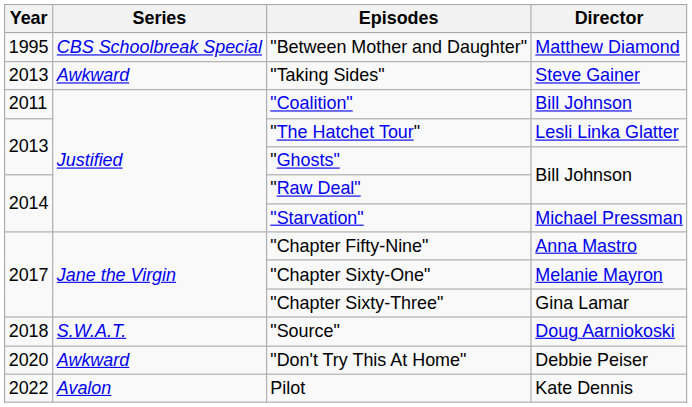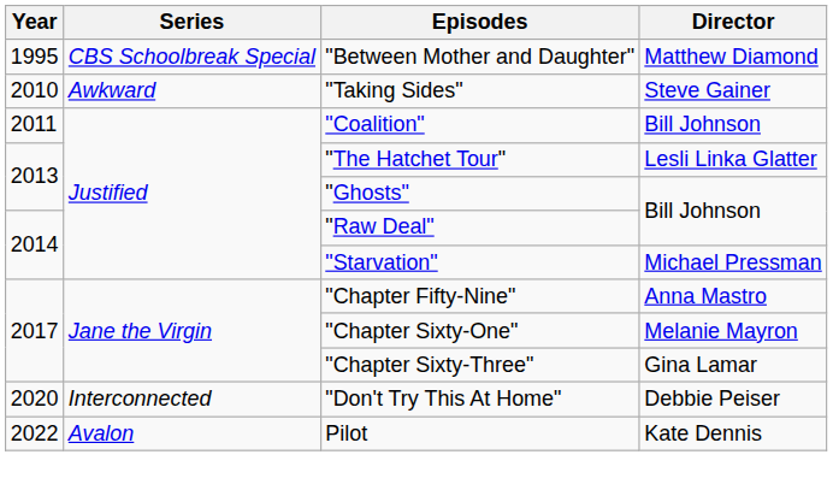 <table class="wikitable">
 <tr>
 <th>Year</th>
 <th>Series</th>
 <th>Episodes</th>
 <th>Director</th>
 </tr>
 <tr>
 <td>1995</td>
 <td><em><a href='#'>CBS Schoolbreak Special</a></em></td>
 <td>"Between Mother and Daughter"</td>
 <td><a href='#'>Matthew Diamond</a></td>
 </tr>
 <tr>
-<td>2013</td>
+<td>2010</td>
 <td><em><a href='#'>Awkward</a></em></td>
 <td>"Taking Sides"</td>
 <td><a href='#'>Steve Gainer</a></td>
 </tr>
 <tr>
 <td>2011</td>
 <td rowspan="5"><em><a href='#'>Justified</a></em></td>
 <td><a href='#'>"Coalition"</a></td>
 <td><a href='#'>Bill Johnson</a></td>
 </tr>
 <tr>
 <td rowspan="2">2013</td>
 <td>"<a href='#'>The Hatchet Tour</a>"</td>
 <td><a href='#'>Lesli Linka Glatter</a></td>
 </tr>
 <tr>
 <td>"<a href='#'>Ghosts"</a></td>
 <td rowspan="2">Bill Johnson</td>
 </tr>
 <tr>
 <td rowspan="2">2014</td>
 <td>"<a href='#'>Raw Deal"</a></td>
 </tr>
 <tr>
 <td><a href='#'>"Starvation"</a></td>
 <td><a href='#'>Michael Pressman</a></td>
 </tr>
 <tr>
 <td rowspan="3">2017</td>
 <td rowspan="3"><em><a href='#'>Jane the Virgin</a></em></td>
 <td>"Chapter Fifty-Nine"</td>
 <td><a href='#'>Anna Mastro</a></td>
 </tr>
 <tr>
 <td>"Chapter Sixty-One"</td>
 <td><a href='#'>Melanie Mayron</a></td>
 </tr>
 <tr>
 <td>"Chapter Sixty-Three"</td>
 <td>Gina Lamar</td>
 </tr>
 <tr>
-<td>2018</td>
-<td><em><a href='#'>S.W.A.T.</a></em></td>
-<td>"Source"</td>
-<td><a href='#'>Doug Aarniokoski</a></td>
-</tr>
-<tr>
 <td>2020</td>
-<td><em><a href='#'>Awkward</a></em></td>
+<td><em>Interconnected</em></td>
 <td>"Don't Try This At Home"</td>
 <td>Debbie Peiser</td>
 </tr>
 <tr>
 <td>2022</td>
 <td><em><a href='#'>Avalon</a></em></td>
 <td>Pilot</td>
 <td>Kate Dennis</td>
 </tr>
 </table>
